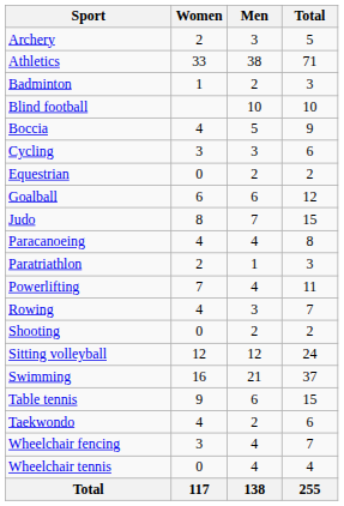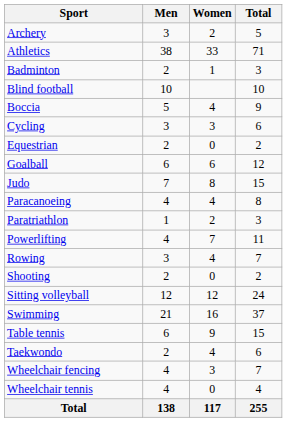 <table class="wikitable sortable" style="text-align:center;">
 <tr>
 <th width="180">Sport</th>
+<th width="55">Men</th>
 <th width="55">Women</th>
-<th width="55">Men</th>
 <th width="55">Total</th>
 </tr>
 <tr>
 <td align=left><a href='#'>Archery</a></td>
+<td>3</td>
 <td>2</td>
-<td>3</td>
 <td>5</td>
 </tr>
 <tr>
 <td align=left><a href='#'>Athletics</a></td>
+<td>38</td>
 <td>33</td>
-<td>38</td>
 <td>71</td>
 </tr>
 <tr>
 <td align=left><a href='#'>Badminton</a></td>
+<td>2</td>
 <td>1</td>
-<td>2</td>
 <td>3</td>
 </tr>
 <tr>
 <td align=left><a href='#'>Blind football</a></td>
+<td>10</td>
 <td></td>
-<td>10</td>
 <td>10</td>
 </tr>
 <tr>
 <td align=left><a href='#'>Boccia</a></td>
+<td>5</td>
 <td>4</td>
-<td>5</td>
 <td>9</td>
 </tr>
 <tr>
 <td align=left><a href='#'>Cycling</a></td>
 <td>3</td>
 <td>3</td>
 <td>6</td>
 </tr>
 <tr>
 <td align=left><a href='#'>Equestrian</a></td>
+<td>2</td>
 <td>0</td>
-<td>2</td>
 <td>2</td>
 </tr>
 <tr>
 <td align=left><a href='#'>Goalball</a></td>
 <td>6</td>
 <td>6</td>
 <td>12</td>
 </tr>
 <tr>
 <td align=left><a href='#'>Judo</a></td>
+<td>7</td>
 <td>8</td>
-<td>7</td>
 <td>15</td>
 </tr>
 <tr>
 <td align=left><a href='#'>Paracanoeing</a></td>
 <td>4</td>
 <td>4</td>
 <td>8</td>
 </tr>
 <tr>
 <td align=left><a href='#'>Paratriathlon</a></td>
+<td>1</td>
 <td>2</td>
-<td>1</td>
 <td>3</td>
 </tr>
 <tr>
 <td align=left><a href='#'>Powerlifting</a></td>
+<td>4</td>
 <td>7</td>
-<td>4</td>
 <td>11</td>
 </tr>
 <tr>
 <td align=left><a href='#'>Rowing</a></td>
+<td>3</td>
 <td>4</td>
-<td>3</td>
 <td>7</td>
 </tr>
 <tr>
 <td align=left><a href='#'>Shooting</a></td>
+<td>2</td>
 <td>0</td>
-<td>2</td>
 <td>2</td>
 </tr>
 <tr>
 <td align=left><a href='#'>Sitting volleyball</a></td>
 <td>12</td>
 <td>12</td>
 <td>24</td>
 </tr>
 <tr>
 <td align=left><a href='#'>Swimming</a></td>
+<td>21</td>
 <td>16</td>
-<td>21</td>
 <td>37</td>
 </tr>
 <tr>
 <td align=left><a href='#'>Table tennis</a></td>
+<td>6</td>
 <td>9</td>
-<td>6</td>
 <td>15</td>
 </tr>
 <tr>
 <td align=left><a href='#'>Taekwondo</a></td>
+<td>2</td>
 <td>4</td>
-<td>2</td>
 <td>6</td>
 </tr>
 <tr>
 <td align=left><a href='#'>Wheelchair fencing</a></td>
+<td>4</td>
 <td>3</td>
-<td>4</td>
 <td>7</td>
 </tr>
 <tr>
 <td align=left><a href='#'>Wheelchair tennis</a></td>
+<td>4</td>
 <td>0</td>
-<td>4</td>
 <td>4</td>
 </tr>
 <tr>
 <th>Total</th>
+<th>138</th>
 <th>117</th>
-<th>138</th>
 <th>255</th>
 </tr>
 </table>
